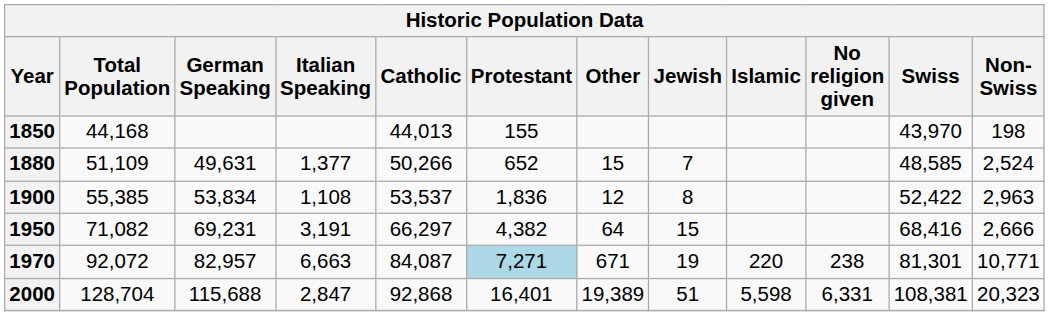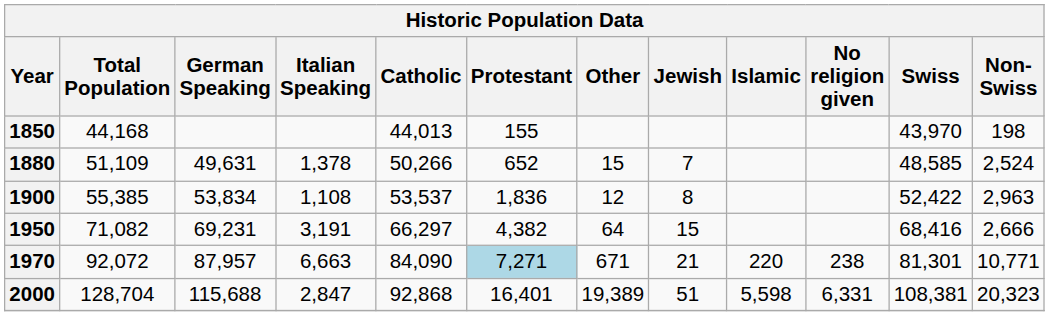 <table class="wikitable collapsible collapsed">
 <tr>
 <th colspan="12">Historic Population Data</th>
 </tr>
 <tr>
 <th>Year</th>
 <th>Total Population</th>
 <th>German Speaking</th>
 <th>Italian Speaking</th>
 <th>Catholic</th>
 <th>Protestant</th>
 <th>Other</th>
 <th>Jewish</th>
 <th>Islamic</th>
 <th>No religion given</th>
 <th>Swiss</th>
 <th>Non-Swiss</th>
 </tr>
 <tr>
 <th scope="row">1850</th>
 <td align="center">44,168</td>
 <td align="center"></td>
 <td align="center"></td>
 <td align="center">44,013</td>
 <td align="center">155</td>
 <td align="center"></td>
 <td align="center"></td>
 <td align="center"></td>
 <td align="center"></td>
 <td align="center">43,970</td>
 <td align="center">198</td>
 </tr>
 <tr>
 <th scope="row">1880</th>
 <td align="center">51,109</td>
 <td align="center">49,631</td>
-<td align="center">1,377</td>
+<td align="center">1,378</td>
 <td align="center">50,266</td>
 <td align="center">652</td>
 <td align="center">15</td>
 <td align="center">7</td>
 <td align="center"></td>
 <td align="center"></td>
 <td align="center">48,585</td>
 <td align="center">2,524</td>
 </tr>
 <tr>
 <th scope="row">1900</th>
 <td align="center">55,385</td>
 <td align="center">53,834</td>
 <td align="center">1,108</td>
 <td align="center">53,537</td>
 <td align="center">1,836</td>
 <td align="center">12</td>
 <td align="center">8</td>
 <td align="center"></td>
 <td align="center"></td>
 <td align="center">52,422</td>
 <td align="center">2,963</td>
 </tr>
 <tr>
 <th scope="row">1950</th>
 <td align="center">71,082</td>
 <td align="center">69,231</td>
 <td align="center">3,191</td>
 <td align="center">66,297</td>
 <td align="center">4,382</td>
 <td align="center">64</td>
 <td align="center">15</td>
 <td align="center"></td>
 <td align="center"></td>
 <td align="center">68,416</td>
 <td align="center">2,666</td>
 </tr>
 <tr>
 <th scope="row">1970</th>
 <td align="center">92,072</td>
-<td align="center">82,957</td>
+<td align="center">87,957</td>
 <td align="center">6,663</td>
-<td align="center">84,087</td>
+<td align="center">84,090</td>
 <td align="center" style="background: lightblue;">7,271</td>
 <td align="center">671</td>
-<td align="center">19</td>
+<td align="center">21</td>
 <td align="center">220</td>
 <td align="center">238</td>
 <td align="center">81,301</td>
 <td align="center">10,771</td>
 </tr>
 <tr>
 <th scope="row">2000</th>
 <td align="center">128,704</td>
 <td align="center">115,688</td>
 <td align="center">2,847</td>
 <td align="center">92,868</td>
 <td align="center">16,401</td>
 <td align="center">19,389</td>
 <td align="center">51</td>
 <td align="center">5,598</td>
 <td align="center">6,331</td>
 <td align="center">108,381</td>
 <td align="center">20,323</td>
 </tr>
 <tr>
 </tr>
 </table>
